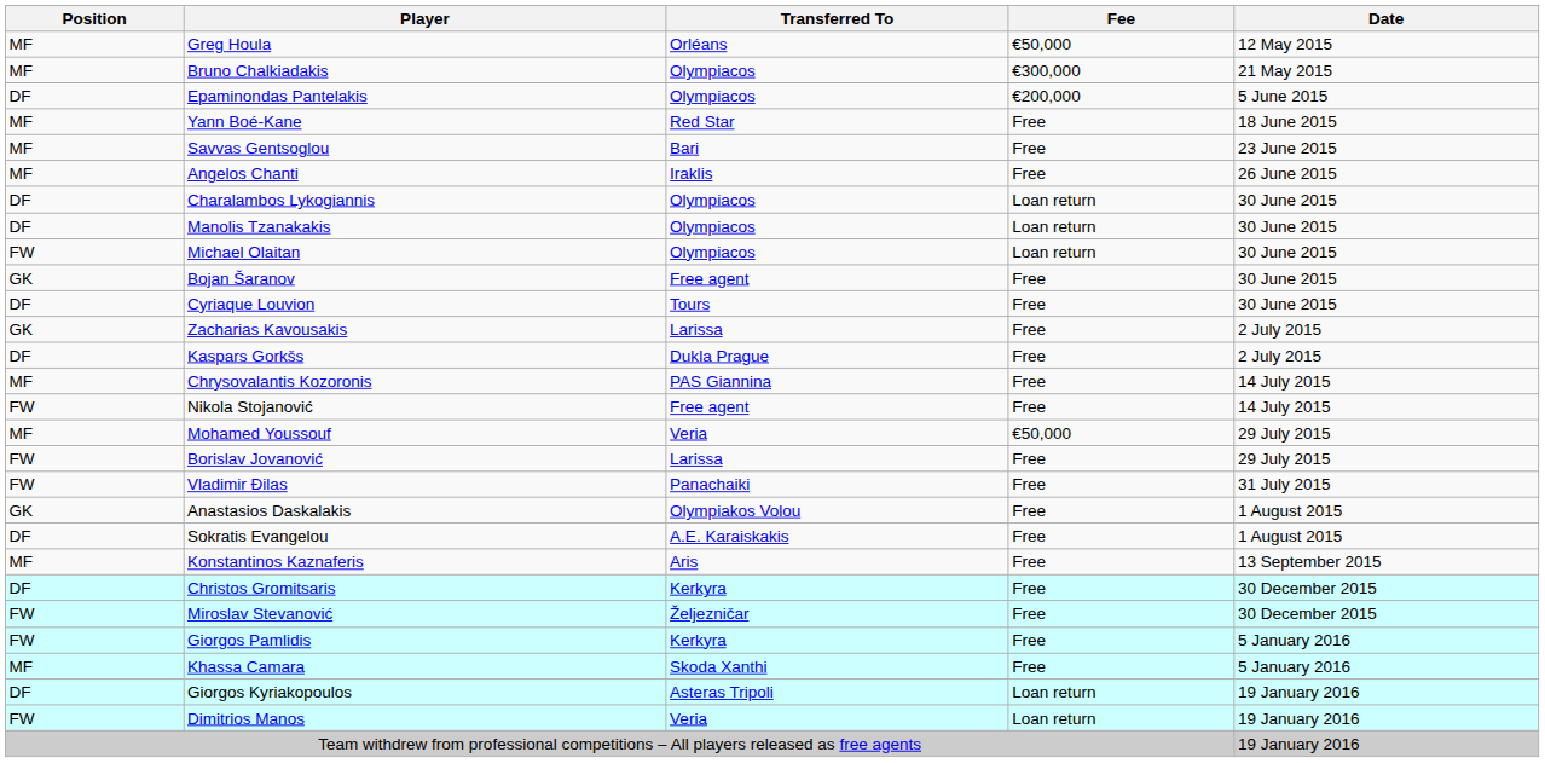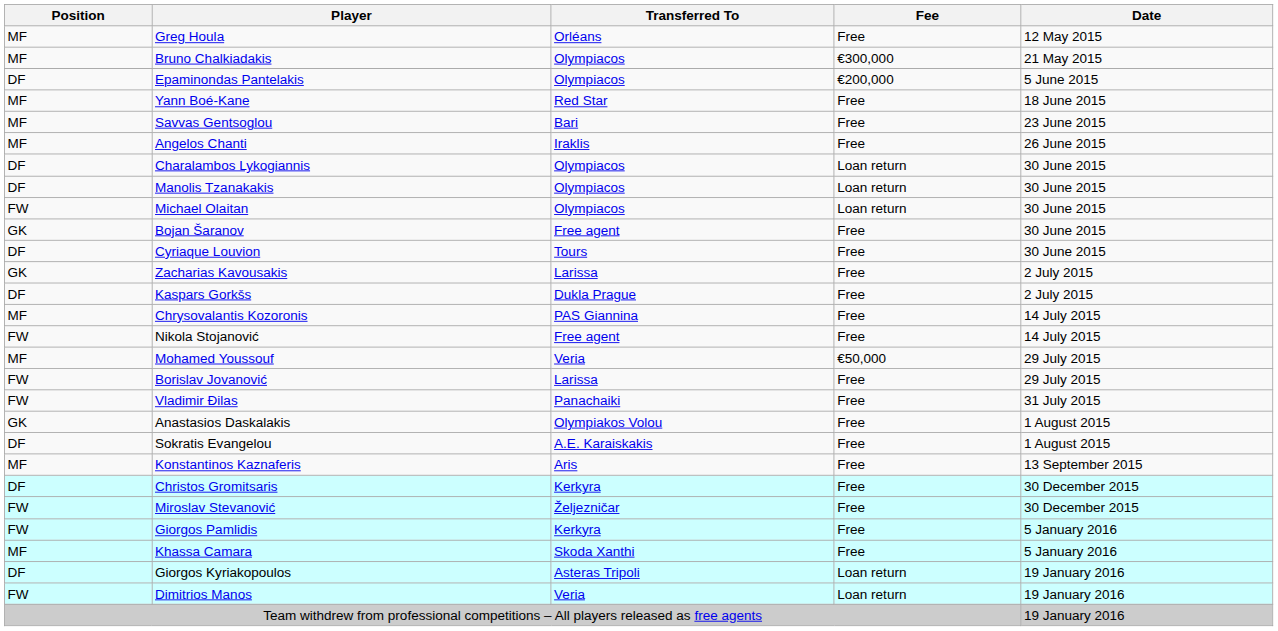 <table class="wikitable sortable" style="width:90%; text-align:center; font-size:95%; text-align:left;">
 <tr>
 <th><strong>Position</strong></th>
 <th><strong>Player</strong></th>
 <th><strong>Transferred To</strong></th>
 <th><strong>Fee</strong></th>
 <th><strong>Date</strong></th>
 </tr>
 <tr>
 <td>MF</td>
 <td> <a href='#'>Greg Houla</a></td>
 <td> <a href='#'>Orléans</a></td>
-<td> €50,000</td>
+<td>Free</td>
 <td>12 May 2015</td>
 </tr>
 <tr>
 <td>MF</td>
 <td>  <a href='#'>Bruno Chalkiadakis</a></td>
 <td> <a href='#'>Olympiacos</a></td>
 <td> €300,000</td>
 <td>21 May 2015</td>
 </tr>
 <tr>
 </tr>
 <tr>
 <td>DF</td>
 <td> <a href='#'>Epaminondas Pantelakis</a></td>
 <td> <a href='#'>Olympiacos</a></td>
 <td> €200,000</td>
 <td>5 June 2015</td>
 </tr>
 <tr>
 <td>MF</td>
 <td>  <a href='#'>Yann Boé-Kane</a></td>
 <td> <a href='#'>Red Star</a></td>
 <td>Free</td>
 <td>18 June 2015</td>
 </tr>
 <tr>
 <td>MF</td>
 <td> <a href='#'>Savvas Gentsoglou</a></td>
 <td> <a href='#'>Bari</a></td>
 <td>Free</td>
 <td>23 June 2015</td>
 </tr>
 <tr>
 <td>MF</td>
 <td> <a href='#'>Angelos Chanti</a></td>
 <td> <a href='#'>Iraklis</a></td>
 <td>Free</td>
 <td>26 June 2015</td>
 </tr>
 <tr>
 <td>DF</td>
 <td> <a href='#'>Charalambos Lykogiannis</a></td>
 <td> <a href='#'>Olympiacos</a></td>
 <td>Loan return</td>
 <td>30 June 2015</td>
 </tr>
 <tr>
 <td>DF</td>
 <td> <a href='#'>Manolis Tzanakakis</a></td>
 <td> <a href='#'>Olympiacos</a></td>
 <td>Loan return</td>
 <td>30 June 2015</td>
 </tr>
 <tr>
 <td>FW</td>
 <td> <a href='#'>Michael Olaitan</a></td>
 <td> <a href='#'>Olympiacos</a></td>
 <td>Loan return</td>
 <td>30 June 2015</td>
 </tr>
 <tr>
 <td>GK</td>
 <td> <a href='#'>Bojan Šaranov</a></td>
 <td><a href='#'>Free agent</a></td>
 <td>Free</td>
 <td>30 June 2015</td>
 </tr>
 <tr>
 <td>DF</td>
 <td> <a href='#'>Cyriaque Louvion</a></td>
 <td> <a href='#'>Tours</a></td>
 <td>Free</td>
 <td>30 June 2015</td>
 </tr>
 <tr>
 <td>GK</td>
 <td> <a href='#'>Zacharias Kavousakis</a></td>
 <td> <a href='#'>Larissa</a></td>
 <td>Free</td>
 <td>2 July 2015</td>
 </tr>
 <tr>
 <td>DF</td>
 <td> <a href='#'>Kaspars Gorkšs</a></td>
 <td> <a href='#'>Dukla Prague</a></td>
 <td>Free</td>
 <td>2 July 2015</td>
 </tr>
 <tr>
 <td>MF</td>
 <td> <a href='#'>Chrysovalantis Kozoronis</a></td>
 <td> <a href='#'>PAS Giannina</a></td>
 <td>Free</td>
 <td>14 July 2015</td>
 </tr>
 <tr>
 <td>FW</td>
 <td> Nikola Stojanović</td>
 <td><a href='#'>Free agent</a></td>
 <td>Free</td>
 <td>14 July 2015</td>
 </tr>
 <tr>
 <td>MF</td>
 <td>  <a href='#'>Mohamed Youssouf</a></td>
 <td> <a href='#'>Veria</a></td>
 <td> €50,000</td>
 <td>29 July 2015</td>
 </tr>
 <tr>
 <td>FW</td>
 <td> <a href='#'>Borislav Jovanović</a></td>
 <td> <a href='#'>Larissa</a></td>
 <td>Free</td>
 <td>29 July 2015</td>
 </tr>
 <tr>
 <td>FW</td>
 <td> <a href='#'>Vladimir Đilas</a></td>
 <td> <a href='#'>Panachaiki</a></td>
 <td>Free</td>
 <td>31 July 2015</td>
 </tr>
 <tr>
 <td>GK</td>
 <td> Anastasios Daskalakis</td>
 <td> <a href='#'>Olympiakos Volou</a></td>
 <td>Free</td>
 <td>1 August 2015</td>
 </tr>
 <tr>
 <td>DF</td>
 <td> Sokratis Evangelou</td>
 <td> <a href='#'>A.E. Karaiskakis</a></td>
 <td>Free</td>
 <td>1 August 2015</td>
 </tr>
 <tr>
 <td>MF</td>
 <td> <a href='#'>Konstantinos Kaznaferis</a></td>
 <td> <a href='#'>Aris</a></td>
 <td>Free</td>
 <td>13 September 2015</td>
 </tr>
 <tr>
 <th style="background:#CCFFFF; text-align:left; font-weight: normal;">DF</th>
 <th style="background:#CCFFFF; text-align:left; font-weight: normal;"> <a href='#'>Christos Gromitsaris</a></th>
 <th style="background:#CCFFFF; text-align:left; font-weight: normal;"> <a href='#'>Kerkyra</a></th>
 <th style="background:#CCFFFF; text-align:left; font-weight: normal;">Free</th>
 <th style="background:#CCFFFF; text-align:left; font-weight: normal;">30 December 2015</th>
 </tr>
 <tr>
 <th style="background:#CCFFFF; text-align:left; font-weight: normal;">FW</th>
 <th style="background:#CCFFFF; text-align:left; font-weight: normal;">  <a href='#'>Miroslav Stevanović</a></th>
 <th style="background:#CCFFFF; text-align:left; font-weight: normal;"> <a href='#'>Željezničar</a></th>
 <th style="background:#CCFFFF; text-align:left; font-weight: normal;">Free</th>
 <th style="background:#CCFFFF; text-align:left; font-weight: normal;">30 December 2015</th>
 </tr>
 <tr>
 <th style="background:#CCFFFF; text-align:left; font-weight: normal;">FW</th>
 <th style="background:#CCFFFF; text-align:left; font-weight: normal;"> <a href='#'>Giorgos Pamlidis</a></th>
 <th style="background:#CCFFFF; text-align:left; font-weight: normal;"> <a href='#'>Kerkyra</a></th>
 <th style="background:#CCFFFF; text-align:left; font-weight: normal;">Free</th>
 <th style="background:#CCFFFF; text-align:left; font-weight: normal;">5 January 2016</th>
 </tr>
 <tr>
 <th style="background:#CCFFFF; text-align:left; font-weight: normal;">MF</th>
 <th style="background:#CCFFFF; text-align:left; font-weight: normal;">  <a href='#'>Khassa Camara</a></th>
 <th style="background:#CCFFFF; text-align:left; font-weight: normal;"> <a href='#'>Skoda Xanthi</a></th>
 <th style="background:#CCFFFF; text-align:left; font-weight: normal;">Free</th>
 <th style="background:#CCFFFF; text-align:left; font-weight: normal;">5 January 2016</th>
 </tr>
 <tr>
 <th style="background:#CCFFFF; text-align:left; font-weight: normal;">DF</th>
 <th style="background:#CCFFFF; text-align:left; font-weight: normal;"> Giorgos Kyriakopoulos</th>
 <th style="background:#CCFFFF; text-align:left; font-weight: normal;"> <a href='#'>Asteras Tripoli</a></th>
 <th style="background:#CCFFFF; text-align:left; font-weight: normal;">Loan return</th>
 <th style="background:#CCFFFF; text-align:left; font-weight: normal;">19 January 2016</th>
 </tr>
 <tr>
 <th style="background:#CCFFFF; text-align:left; font-weight: normal;">FW</th>
 <th style="background:#CCFFFF; text-align:left; font-weight: normal;"> <a href='#'>Dimitrios Manos</a></th>
 <th style="background:#CCFFFF; text-align:left; font-weight: normal;"> <a href='#'>Veria</a></th>
 <th style="background:#CCFFFF; text-align:left; font-weight: normal;">Loan return</th>
 <th style="background:#CCFFFF; text-align:left; font-weight: normal;">19 January 2016</th>
 </tr>
 <tr>
 <th style="background:#CCCCCC; text-align:center; font-weight: normal;" colspan="4">Team withdrew from professional competitions – All players released as <a href='#'>free agents</a></th>
 <th style="background:#CCCCCC; text-align:left; font-weight: normal;">19 January 2016</th>
 </tr>
 </table>
